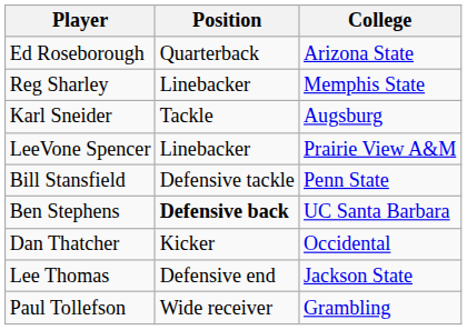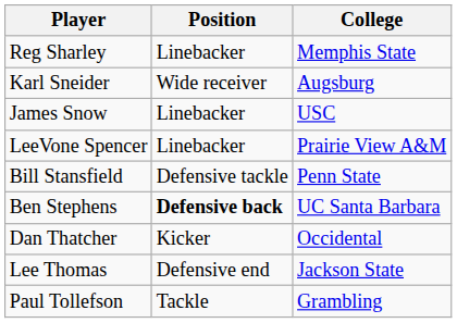 <table class="wikitable">
 <tr>
 <th>Player</th>
 <th>Position</th>
 <th>College</th>
-</tr>
-<tr>
-<td>Ed Roseborough</td>
-<td>Quarterback</td>
-<td><a href='#'>Arizona State</a></td>
 </tr>
 <tr>
 <td>Reg Sharley</td>
 <td>Linebacker</td>
 <td><a href='#'>Memphis State</a></td>
 </tr>
 <tr>
 <td>Karl Sneider</td>
-<td>Tackle</td>
+<td>Wide receiver</td>
 <td><a href='#'>Augsburg</a></td>
+</tr>
+<tr>
+<td>James Snow</td>
+<td>Linebacker</td>
+<td><a href='#'>USC</a></td>
 </tr>
 <tr>
 <td>LeeVone Spencer</td>
 <td>Linebacker</td>
 <td><a href='#'>Prairie View A&M</a></td>
 </tr>
 <tr>
 <td>Bill Stansfield</td>
 <td>Defensive tackle</td>
 <td><a href='#'>Penn State</a></td>
 </tr>
 <tr>
 <td>Ben Stephens</td>
 <td><strong>Defensive back</strong></td>
 <td><a href='#'>UC Santa Barbara</a></td>
 </tr>
 <tr>
 <td>Dan Thatcher</td>
 <td>Kicker</td>
 <td><a href='#'>Occidental</a></td>
 </tr>
 <tr>
 <td>Lee Thomas</td>
 <td>Defensive end</td>
 <td><a href='#'>Jackson State</a></td>
 </tr>
 <tr>
 <td>Paul Tollefson</td>
-<td>Wide receiver</td>
+<td>Tackle</td>
 <td><a href='#'>Grambling</a></td>
 </tr>
 </table>
